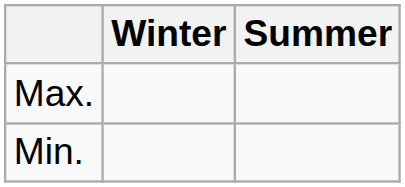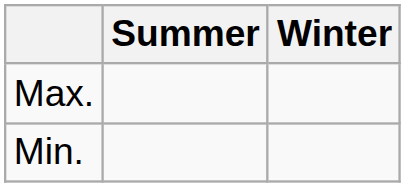 <table class="wikitable" |>
 <tr>
 <th></th>
+<th><strong>Summer</strong></th>
 <th><strong>Winter</strong></th>
-<th><strong>Summer</strong></th>
 </tr>
 <tr>
 <td>Max.</td>
 <td></td>
 <td></td>
 </tr>
 <tr>
 <td>Min.</td>
 <td></td>
 <td></td>
 </tr>
 </table>
